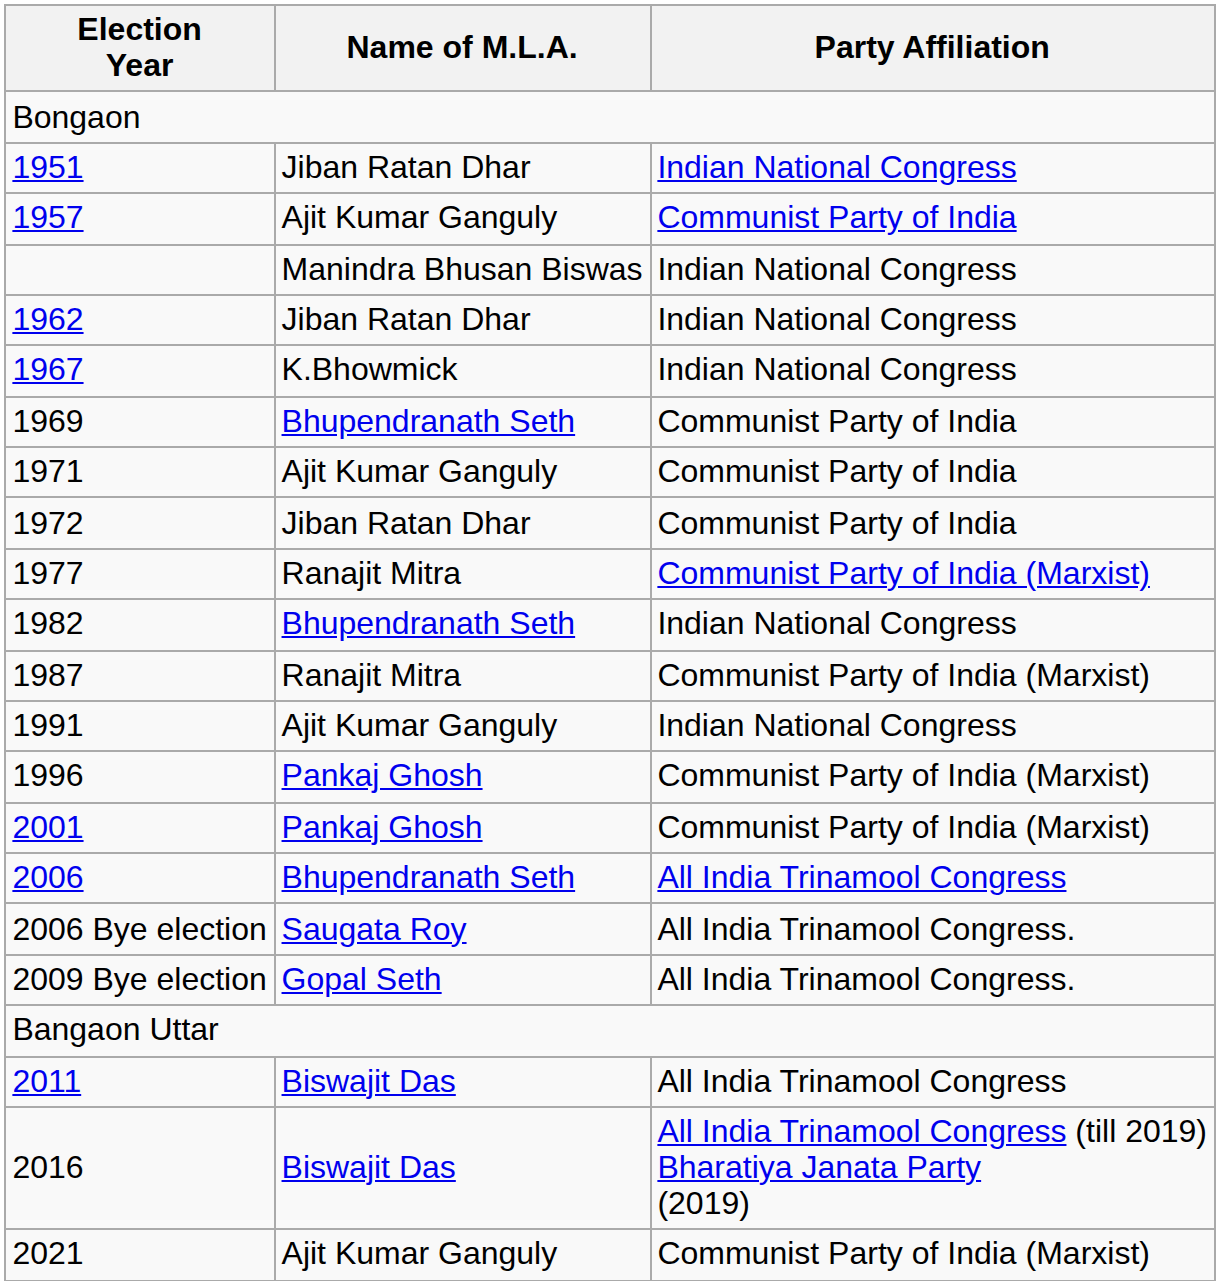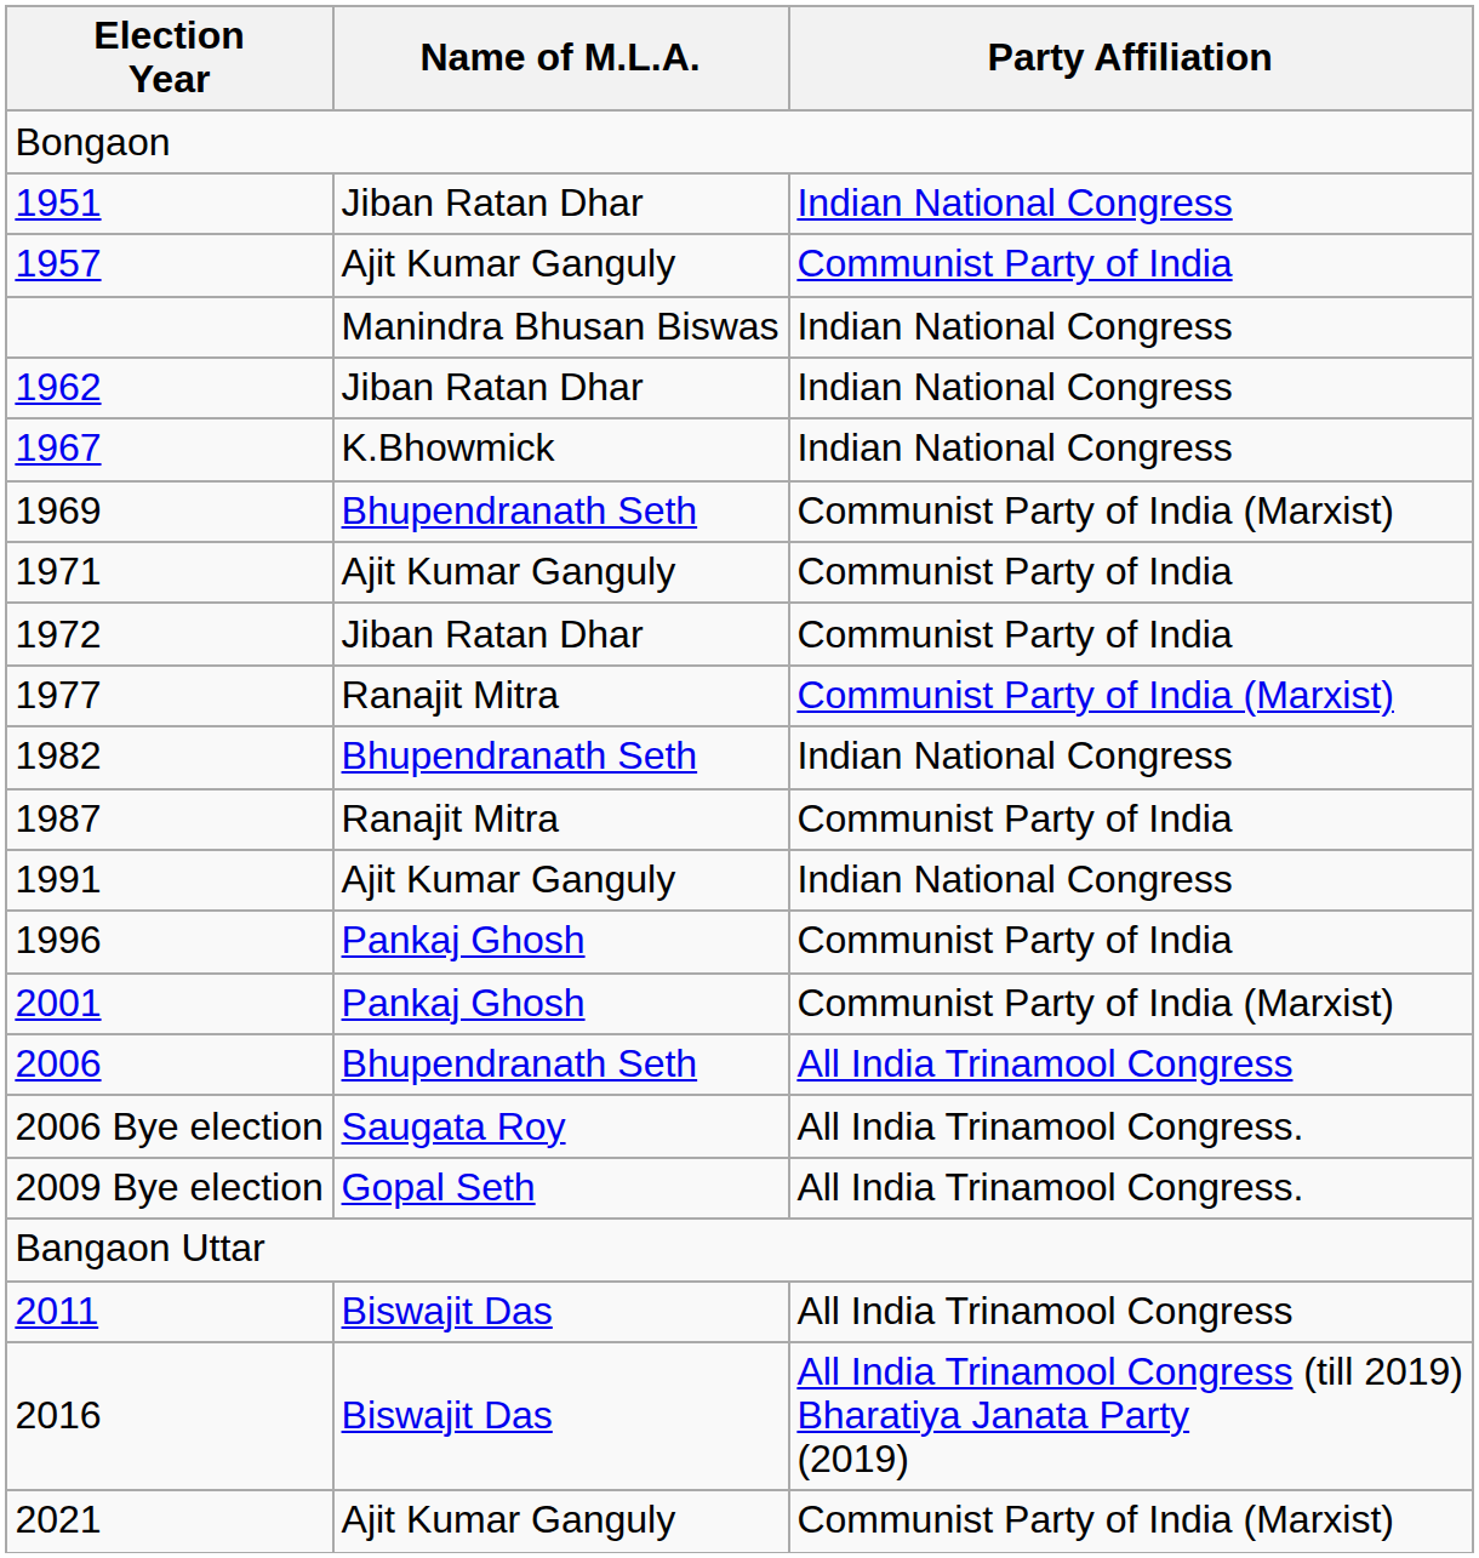 <table class="wikitable sortable"ìÍĦĤĠčw>
 <tr>
 <th>Election<br> Year</th>
 <th>Name of M.L.A.</th>
 <th>Party Affiliation</th>
 </tr>
 <tr>
 <td colspan="3">Bongaon</td>
 </tr>
 <tr>
 <td><a href='#'>1951</a></td>
 <td>Jiban Ratan Dhar</td>
 <td><a href='#'>Indian National Congress</a></td>
 </tr>
 <tr>
 <td><a href='#'>1957</a></td>
 <td>Ajit Kumar Ganguly</td>
 <td><a href='#'>Communist Party of India</a></td>
 </tr>
 <tr>
 <td></td>
 <td>Manindra Bhusan Biswas</td>
 <td>Indian National Congress</td>
 </tr>
 <tr>
 <td><a href='#'>1962</a></td>
 <td>Jiban Ratan Dhar</td>
 <td>Indian National Congress </td>
 </tr>
 <tr>
 <td><a href='#'>1967</a></td>
 <td>K.Bhowmick</td>
 <td>Indian National Congress</td>
 </tr>
 <tr>
 <td>1969</td>
 <td><a href='#'>Bhupendranath Seth</a></td>
-<td>Communist Party of India</td>
+<td>Communist Party of India (Marxist)</td>
 </tr>
 <tr>
 <td>1971</td>
 <td>Ajit Kumar Ganguly</td>
 <td>Communist Party of India</td>
 </tr>
 <tr>
 <td>1972</td>
 <td>Jiban Ratan Dhar</td>
 <td>Communist Party of India</td>
 </tr>
 <tr>
 <td>1977</td>
 <td>Ranajit Mitra</td>
 <td><a href='#'>Communist Party of India (Marxist)</a></td>
 </tr>
 <tr>
 <td>1982</td>
 <td><a href='#'>Bhupendranath Seth</a></td>
 <td>Indian National Congress</td>
 </tr>
 <tr>
 <td>1987</td>
 <td>Ranajit Mitra</td>
-<td>Communist Party of India (Marxist)</td>
+<td>Communist Party of India</td>
 </tr>
 <tr>
 <td>1991</td>
 <td>Ajit Kumar Ganguly</td>
 <td>Indian National Congress</td>
 </tr>
 <tr>
 <td>1996</td>
 <td><a href='#'>Pankaj Ghosh</a></td>
-<td>Communist Party of India (Marxist)</td>
+<td>Communist Party of India</td>
 </tr>
 <tr>
 <td><a href='#'>2001</a></td>
 <td><a href='#'>Pankaj Ghosh</a></td>
 <td>Communist Party of India (Marxist)</td>
 </tr>
 <tr>
 <td><a href='#'>2006</a></td>
 <td><a href='#'>Bhupendranath Seth</a></td>
 <td><a href='#'>All India Trinamool Congress</a></td>
 </tr>
 <tr>
 <td>2006 Bye election</td>
 <td><a href='#'>Saugata Roy</a></td>
 <td>All India Trinamool Congress.</td>
 </tr>
 <tr>
 <td>2009 Bye election</td>
 <td><a href='#'>Gopal Seth</a></td>
 <td>All India Trinamool Congress.</td>
 </tr>
 <tr>
 <td colspan="3">Bangaon Uttar</td>
 </tr>
 <tr>
 <td><a href='#'>2011</a></td>
 <td><a href='#'>Biswajit Das</a></td>
 <td>All India Trinamool Congress</td>
 </tr>
 <tr>
 <td>2016</td>
 <td><a href='#'>Biswajit Das</a></td>
 <td><a href='#'>All India Trinamool Congress</a> (till 2019)<br><a href='#'>Bharatiya Janata Party</a><br>(2019)</td>
 </tr>
 <tr>
 <td>2021</td>
 <td>Ajit Kumar Ganguly</td>
 <td>Communist Party of India (Marxist)</td>
 </tr>
 </table>
